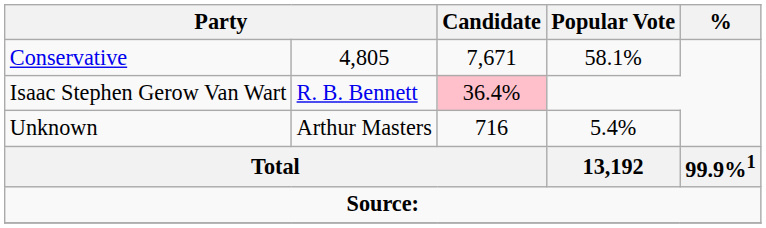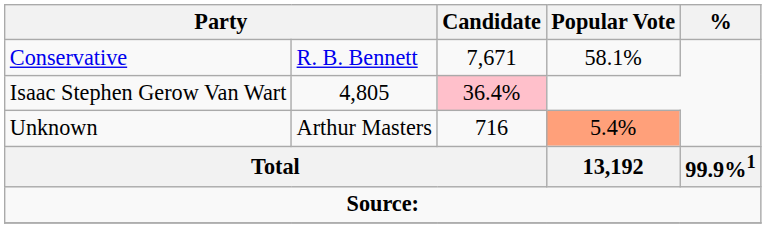 <table class="wikitable">
 <tr>
 <th colspan="2">Party</th>
 <th>Candidate</th>
 <th>Popular Vote</th>
 <th>%</th>
 </tr>
 <tr>
 <td><a href='#'>Conservative</a></td>
-<td align=center>4,805</td>
+<td> <a href='#'>R. B. Bennett</a></td>
 <td align=center>7,671</td>
 <td align=center>58.1%</td>
 </tr>
 <tr>
 <td>Isaac Stephen Gerow Van Wart</td>
-<td> <a href='#'>R. B. Bennett</a></td>
+<td align=center>4,805</td>
 <td align=center style="background: pink;">36.4%</td>
 </tr>
 <tr>
 <td>Unknown</td>
 <td>Arthur Masters</td>
 <td align=center>716</td>
-<td align=center>5.4%</td>
+<td align=center style="background: lightsalmon;">5.4%</td>
 </tr>
 <tr>
 <th colspan=3>Total</th>
 <th>13,192</th>
 <th>99.9%<sup>1</sup></th>
 </tr>
 <tr>
 <td align="center" colspan=5><strong>Source:</strong> </td>
 </tr>
 <tr>
 </tr>
 </table>
